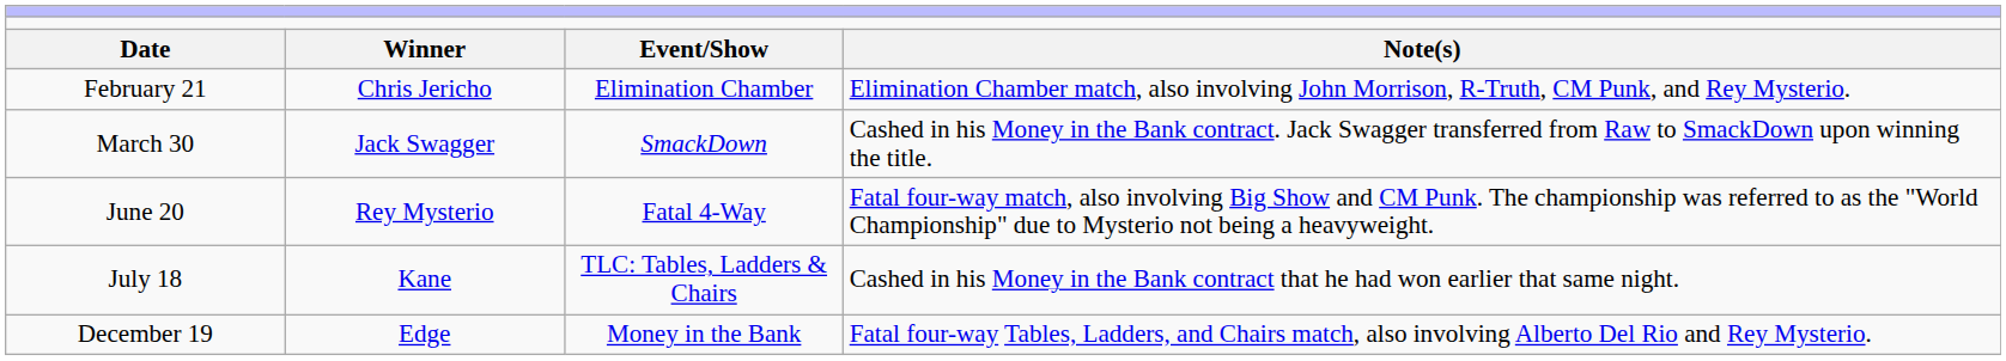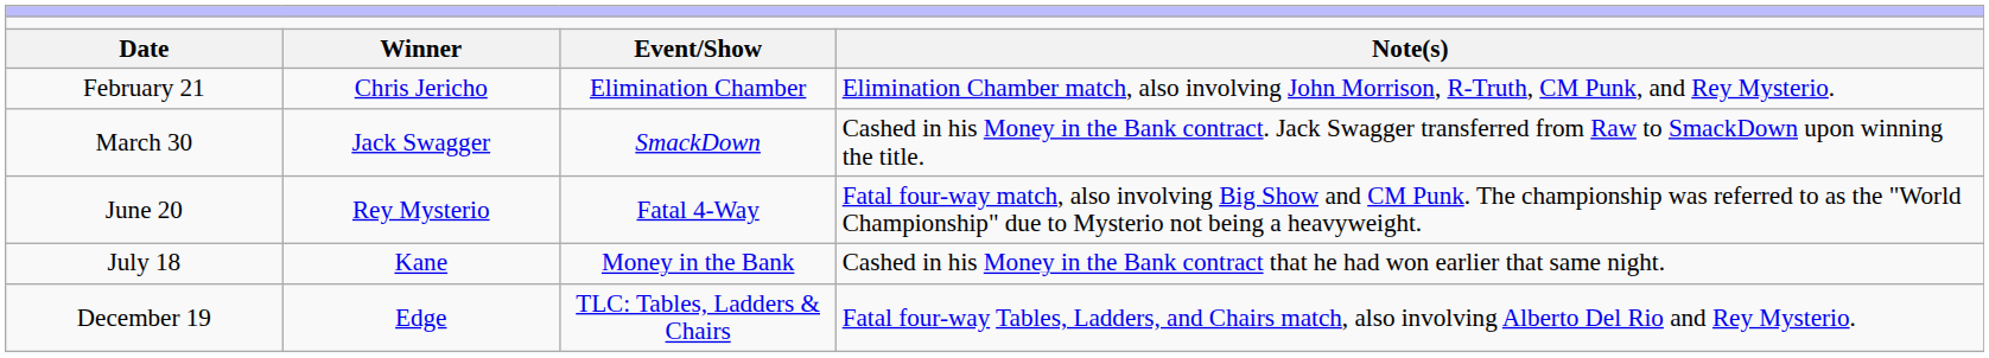 <table class="wikitable" style="text-align:center; width:100%;">
 <tr style="background:#BBF;">
 <td colspan="5"></td>
 </tr>
 <tr>
 <td colspan="5"><strong></strong></td>
 </tr>
 <tr>
 <th width=14%>Date</th>
 <th width=14%>Winner</th>
 <th width=14%>Event/Show</th>
 <th width=58%>Note(s)</th>
 </tr>
 <tr>
 <td>February 21</td>
 <td><a href='#'>Chris Jericho</a></td>
 <td><a href='#'>Elimination Chamber</a></td>
 <td align=left><a href='#'>Elimination Chamber match</a>, also involving <a href='#'>John Morrison</a>, <a href='#'>R-Truth</a>, <a href='#'>CM Punk</a>, and <a href='#'>Rey Mysterio</a>.</td>
 </tr>
 <tr>
 <td>March 30<br></td>
 <td><a href='#'>Jack Swagger</a></td>
 <td><em><a href='#'>SmackDown</a></em></td>
 <td align=left>Cashed in his <a href='#'>Money in the Bank contract</a>. Jack Swagger transferred from <a href='#'>Raw</a> to <a href='#'>SmackDown</a> upon winning the title.</td>
 </tr>
 <tr>
 <td>June 20</td>
 <td><a href='#'>Rey Mysterio</a></td>
 <td><a href='#'>Fatal 4-Way</a></td>
 <td align=left><a href='#'>Fatal four-way match</a>, also involving <a href='#'>Big Show</a> and <a href='#'>CM Punk</a>. The championship was referred to as the "World Championship" due to Mysterio not being a heavyweight.</td>
 </tr>
 <tr>
 <td>July 18</td>
 <td><a href='#'>Kane</a></td>
-<td><a href='#'>TLC: Tables, Ladders & Chairs</a></td>
+<td><a href='#'>Money in the Bank</a></td>
 <td align=left>Cashed in his <a href='#'>Money in the Bank contract</a> that he had won earlier that same night.</td>
 </tr>
 <tr>
 <td>December 19</td>
 <td><a href='#'>Edge</a></td>
-<td><a href='#'>Money in the Bank</a></td>
+<td><a href='#'>TLC: Tables, Ladders & Chairs</a></td>
 <td align=left><a href='#'>Fatal four-way</a> <a href='#'>Tables, Ladders, and Chairs match</a>, also involving <a href='#'>Alberto Del Rio</a> and <a href='#'>Rey Mysterio</a>.</td>
 </tr>
 </table>
